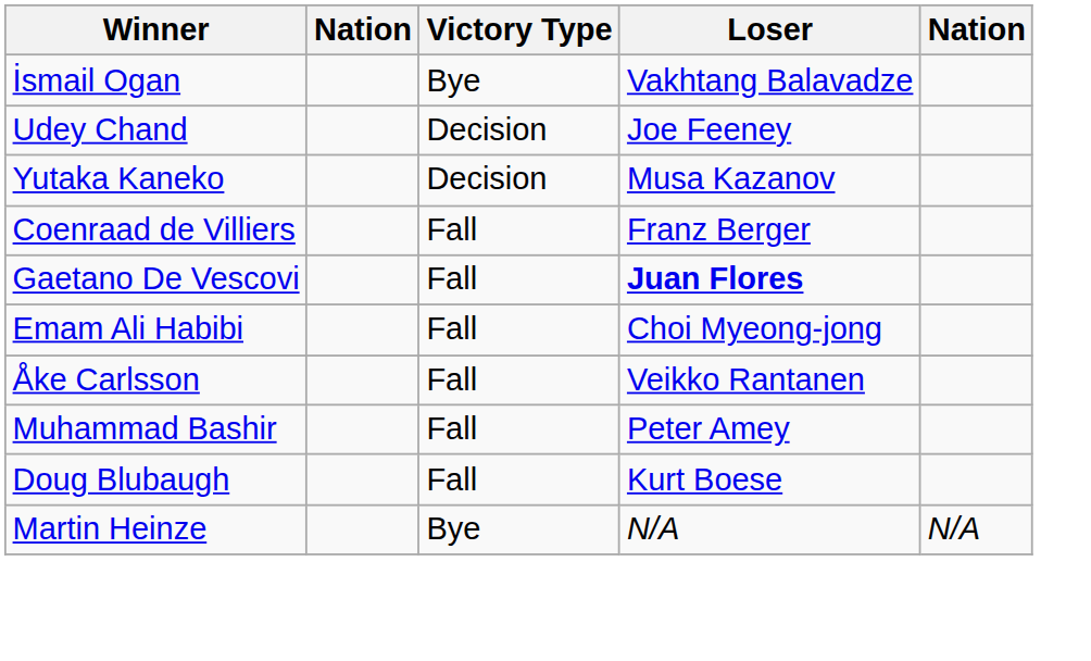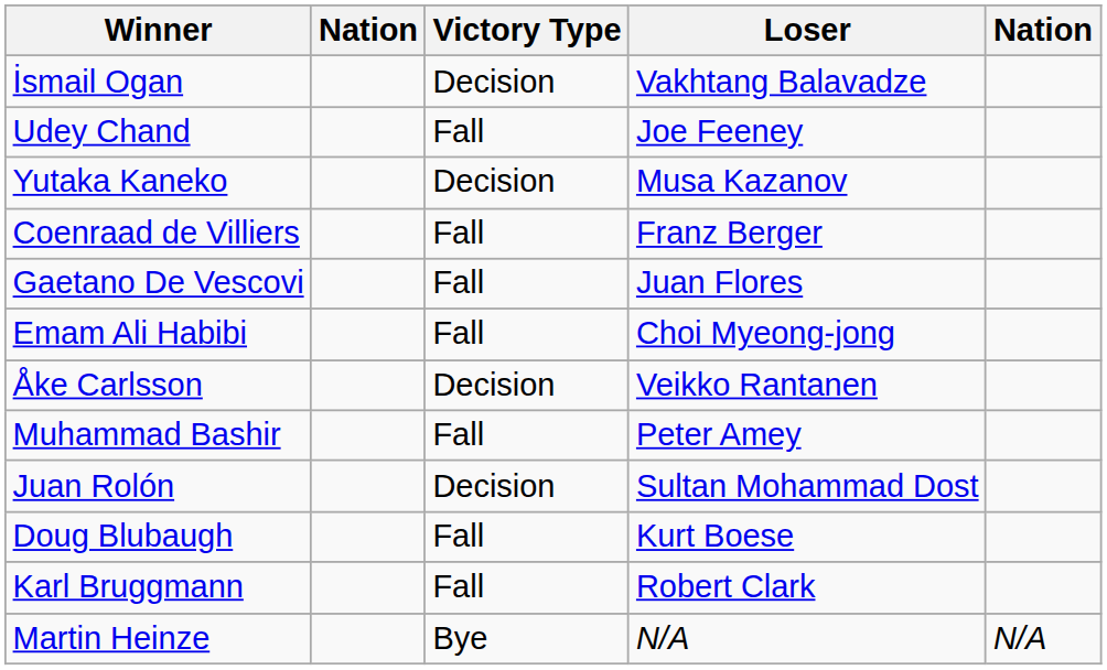 <table class="wikitable sortable" style="text-align:left;">
 <tr>
 <th>Winner</th>
 <th>Nation</th>
 <th>Victory Type</th>
 <th>Loser</th>
 <th>Nation</th>
 </tr>
 <tr>
 <td><a href='#'>İsmail Ogan</a></td>
 <td></td>
-<td>Bye</td>
+<td>Decision</td>
 <td><a href='#'>Vakhtang Balavadze</a></td>
 <td></td>
 </tr>
 <tr>
 <td><a href='#'>Udey Chand</a></td>
 <td></td>
-<td>Decision</td>
+<td>Fall</td>
 <td><a href='#'>Joe Feeney</a></td>
 <td></td>
 </tr>
 <tr>
 <td><a href='#'>Yutaka Kaneko</a></td>
 <td></td>
 <td>Decision</td>
 <td><a href='#'>Musa Kazanov</a></td>
 <td></td>
 </tr>
 <tr>
 <td><a href='#'>Coenraad de Villiers</a></td>
 <td></td>
 <td>Fall</td>
 <td><a href='#'>Franz Berger</a></td>
 <td></td>
 </tr>
 <tr>
 <td><a href='#'>Gaetano De Vescovi</a></td>
 <td></td>
 <td>Fall</td>
-<td><strong><a href='#'>Juan Flores</a></strong></td>
+<td><a href='#'>Juan Flores</a></td>
 <td></td>
 </tr>
 <tr>
 <td><a href='#'>Emam Ali Habibi</a></td>
 <td></td>
 <td>Fall</td>
 <td><a href='#'>Choi Myeong-jong</a></td>
 <td></td>
 </tr>
 <tr>
 <td><a href='#'>Åke Carlsson</a></td>
 <td></td>
-<td>Fall</td>
+<td>Decision</td>
 <td><a href='#'>Veikko Rantanen</a></td>
 <td></td>
 </tr>
 <tr>
 <td><a href='#'>Muhammad Bashir</a></td>
 <td></td>
 <td>Fall</td>
 <td><a href='#'>Peter Amey</a></td>
 <td></td>
 </tr>
 <tr>
+<td><a href='#'>Juan Rolón</a></td>
+<td></td>
+<td>Decision</td>
+<td><a href='#'>Sultan Mohammad Dost</a></td>
+<td></td>
+</tr>
+<tr>
 <td><a href='#'>Doug Blubaugh</a></td>
 <td></td>
 <td>Fall</td>
 <td><a href='#'>Kurt Boese</a></td>
+<td></td>
+</tr>
+<tr>
+<td><a href='#'>Karl Bruggmann</a></td>
+<td></td>
+<td>Fall</td>
+<td><a href='#'>Robert Clark</a></td>
 <td></td>
 </tr>
 <tr>
 <td><a href='#'>Martin Heinze</a></td>
 <td></td>
 <td>Bye</td>
 <td><em>N/A</em></td>
 <td><em>N/A</em></td>
 </tr>
 </table>
